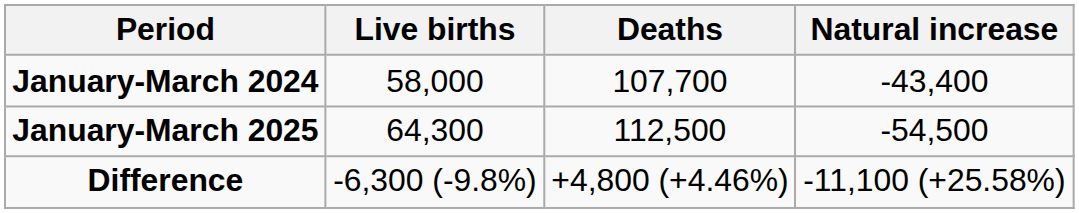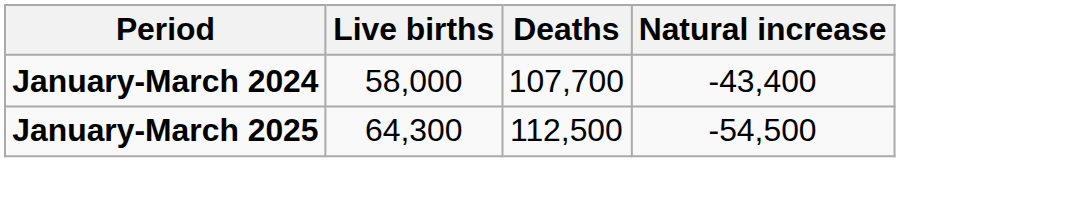 <table class="wikitable" style="text-align:center;">
 <tr>
 <th>Period</th>
 <th>Live births</th>
 <th>Deaths</th>
 <th>Natural increase</th>
 </tr>
 <tr>
 <td><strong>January-March 2024</strong></td>
 <td>58,000</td>
 <td>107,700</td>
 <td>-43,400</td>
 </tr>
 <tr>
 <td><strong>January-March 2025</strong></td>
 <td>64,300</td>
 <td>112,500</td>
 <td>-54,500</td>
 </tr>
-<tr>
-<td><strong>Difference</strong></td>
-<td> -6,300 (-9.8%)</td>
-<td> +4,800 (+4.46%)</td>
-<td> -11,100 (+25.58%)</td>
-</tr>
 </table>
